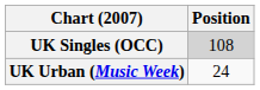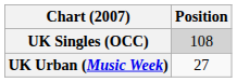 <table class="wikitable plainrowheaders" style="text-align:center">
 <tr>
 <th>Chart (2007)</th>
 <th>Position</th>
 </tr>
 <tr>
 <th scope="row">UK Singles (OCC)</th>
 <td align="center" style="background: lightgrey;">108</td>
 </tr>
 <tr>
 <th scope="row">UK Urban (<em><a href='#'>Music Week</a></em>)</th>
-<td align="center">24</td>
+<td align="center">27</td>
 </tr>
 </table>
